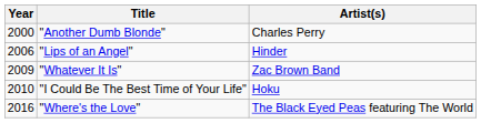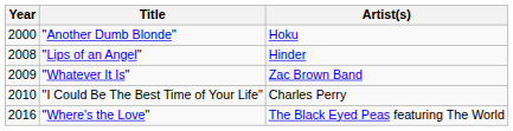 <table class="wikitable sortable">
 <tr>
 <th>Year</th>
 <th>Title</th>
 <th>Artist(s)</th>
 </tr>
 <tr>
 <td>2000</td>
 <td>"<a href='#'>Another Dumb Blonde</a>"</td>
-<td>Charles Perry</td>
+<td><a href='#'>Hoku</a></td>
 </tr>
 <tr>
-<td>2006</td>
+<td>2008</td>
 <td>"<a href='#'>Lips of an Angel</a>"</td>
 <td><a href='#'>Hinder</a></td>
 </tr>
 <tr>
 <td>2009</td>
 <td>"<a href='#'>Whatever It Is</a>"</td>
 <td><a href='#'>Zac Brown Band</a></td>
 </tr>
 <tr>
 <td>2010</td>
 <td>"I Could Be The Best Time of Your Life"</td>
-<td><a href='#'>Hoku</a></td>
+<td>Charles Perry</td>
 </tr>
 <tr>
 <td>2016</td>
 <td>"<a href='#'>Where's the Love</a>"</td>
 <td><a href='#'>The Black Eyed Peas</a> featuring The World</td>
 </tr>
 </table>
